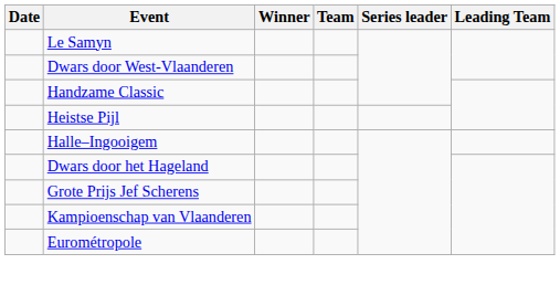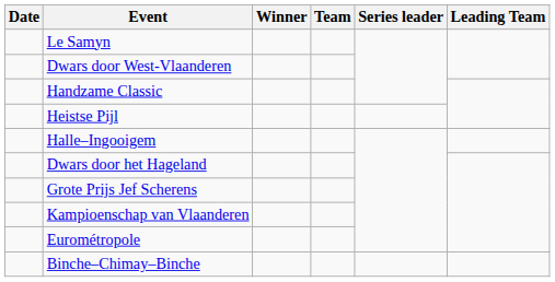 <table class="wikitable sortable">
 <tr>
 <th>Date</th>
 <th>Event</th>
 <th>Winner</th>
 <th>Team</th>
 <th class="unsortable">Series leader</th>
 <th class="unsortable">Leading Team</th>
 </tr>
 <tr>
 <td></td>
 <td><a href='#'>Le Samyn</a></td>
 <td></td>
 <td></td>
 <td rowspan=3></td>
 <td rowspan=2></td>
 </tr>
 <tr>
 <td></td>
 <td><a href='#'>Dwars door West-Vlaanderen</a></td>
 <td></td>
 <td></td>
 </tr>
 <tr>
 <td></td>
 <td><a href='#'>Handzame Classic</a></td>
 <td></td>
 <td></td>
 <td rowspan=2></td>
 </tr>
 <tr>
 <td></td>
 <td><a href='#'>Heistse Pijl</a></td>
 <td></td>
 <td></td>
 <td></td>
 </tr>
 <tr>
 <td></td>
 <td><a href='#'>Halle–Ingooigem</a></td>
 <td></td>
 <td></td>
 <td rowspan=5></td>
 <td></td>
 </tr>
 <tr>
 <td></td>
 <td><a href='#'>Dwars door het Hageland</a></td>
 <td></td>
 <td></td>
 <td rowspan=4></td>
 </tr>
 <tr>
 <td></td>
 <td><a href='#'>Grote Prijs Jef Scherens</a></td>
 <td></td>
 <td></td>
 </tr>
 <tr>
 <td></td>
 <td><a href='#'>Kampioenschap van Vlaanderen</a></td>
 <td></td>
 <td></td>
 </tr>
 <tr>
 <td></td>
 <td><a href='#'>Eurométropole</a></td>
 <td></td>
 <td></td>
 </tr>
+<tr>
+<td></td>
+<td><a href='#'>Binche–Chimay–Binche</a></td>
+<td></td>
+<td></td>
+<td></td>
+<td></td>
+</tr>
 </table>
